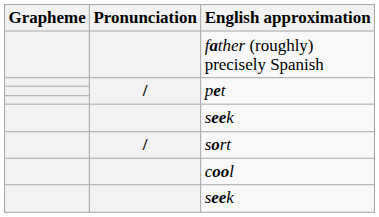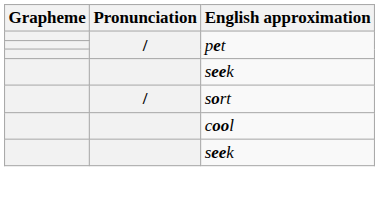 <table class=wikitable>
 <tr>
 <th>Grapheme</th>
 <th>Pronunciation</th>
 <th>English approximation</th>
-</tr>
-<tr>
-<th></th>
-<th></th>
-<td><em>f<strong>a</strong>ther</em> (roughly)<br>precisely Spanish </td>
 </tr>
 <tr>
 <th></th>
 <th rowspan="3">/</th>
 <td rowspan="3"><em>p<strong>e</strong>t</em></td>
 </tr>
 <tr>
 <th></th>
 </tr>
 <tr>
 <th></th>
 </tr>
 <tr>
 <th></th>
 <th></th>
 <td><em>s<strong>ee</strong>k</em></td>
 </tr>
 <tr>
 <th></th>
 <th>/</th>
 <td><em>s<strong>o</strong>rt</em></td>
 </tr>
 <tr>
 <th></th>
 <th></th>
 <td><em>c<strong>oo</strong>l</em></td>
 </tr>
 <tr>
 <th></th>
 <th></th>
 <td><em>s<strong>ee</strong>k</em></td>
 </tr>
 </table>
